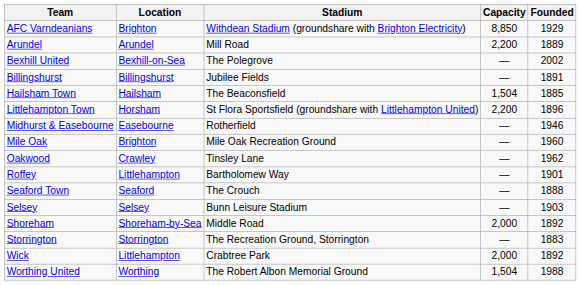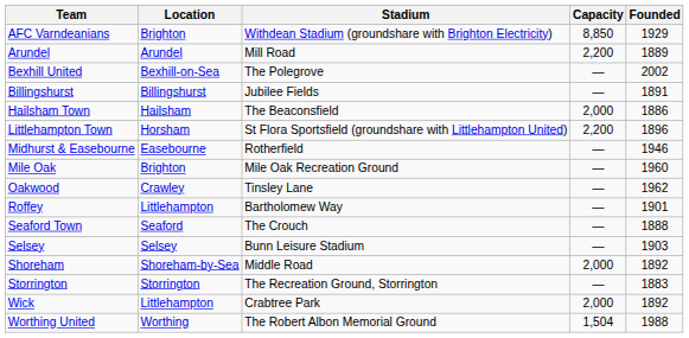 <table class="wikitable sortable">
 <tr>
 <th>Team</th>
 <th>Location</th>
 <th>Stadium</th>
 <th>Capacity</th>
 <th>Founded</th>
 </tr>
 <tr>
 <td><a href='#'>AFC Varndeanians</a></td>
 <td><a href='#'>Brighton</a> </td>
 <td><a href='#'>Withdean Stadium</a> (groundshare with <a href='#'>Brighton Electricity</a>)</td>
 <td align="center">8,850</td>
 <td align="center">1929</td>
 </tr>
 <tr>
 <td><a href='#'>Arundel</a></td>
 <td><a href='#'>Arundel</a></td>
 <td>Mill Road</td>
 <td align="center">2,200</td>
 <td align="center">1889</td>
 </tr>
 <tr>
 <td><a href='#'>Bexhill United</a></td>
 <td><a href='#'>Bexhill-on-Sea</a></td>
 <td>The Polegrove</td>
 <td align="center">—</td>
 <td align="center">2002</td>
 </tr>
 <tr>
 <td><a href='#'>Billingshurst</a></td>
 <td><a href='#'>Billingshurst</a></td>
 <td>Jubilee Fields</td>
 <td align="center">—</td>
 <td align="center">1891</td>
 </tr>
 <tr>
 <td><a href='#'>Hailsham Town</a></td>
 <td><a href='#'>Hailsham</a></td>
 <td>The Beaconsfield</td>
-<td align="center">1,504</td>
-<td align="center">1885</td>
+<td align="center">2,000</td>
+<td align="center">1886</td>
 </tr>
 <tr>
 <td><a href='#'>Littlehampton Town</a></td>
 <td><a href='#'>Horsham</a> </td>
 <td>St Flora Sportsfield (groundshare with <a href='#'>Littlehampton United</a>)</td>
 <td align="center">2,200</td>
 <td align="center">1896</td>
 </tr>
 <tr>
 <td><a href='#'>Midhurst & Easebourne</a></td>
 <td><a href='#'>Easebourne</a></td>
 <td>Rotherfield</td>
 <td align="center">—</td>
 <td align="center">1946</td>
 </tr>
 <tr>
 <td><a href='#'>Mile Oak</a></td>
 <td><a href='#'>Brighton</a> </td>
 <td>Mile Oak Recreation Ground</td>
 <td align="center">—</td>
 <td align="center">1960</td>
 </tr>
 <tr>
 <td><a href='#'>Oakwood</a></td>
 <td><a href='#'>Crawley</a> </td>
 <td>Tinsley Lane</td>
 <td align="center">—</td>
 <td align="center">1962</td>
 </tr>
 <tr>
 <td><a href='#'>Roffey</a></td>
 <td><a href='#'>Littlehampton</a></td>
 <td>Bartholomew Way</td>
 <td align="center">—</td>
 <td align="center">1901</td>
 </tr>
 <tr>
 <td><a href='#'>Seaford Town</a></td>
 <td><a href='#'>Seaford</a></td>
 <td>The Crouch</td>
 <td align="center">—</td>
 <td align="center">1888</td>
 </tr>
 <tr>
 <td><a href='#'>Selsey</a></td>
 <td><a href='#'>Selsey</a></td>
 <td>Bunn Leisure Stadium</td>
 <td align="center">—</td>
 <td align="center">1903</td>
 </tr>
 <tr>
 <td><a href='#'>Shoreham</a></td>
 <td><a href='#'>Shoreham-by-Sea</a></td>
 <td>Middle Road</td>
 <td align="center">2,000</td>
 <td align="center">1892</td>
 </tr>
 <tr>
 <td><a href='#'>Storrington</a></td>
 <td><a href='#'>Storrington</a></td>
 <td>The Recreation Ground, Storrington</td>
 <td align="center">—</td>
 <td align="center">1883</td>
 </tr>
 <tr>
 <td><a href='#'>Wick</a></td>
 <td><a href='#'>Littlehampton</a> </td>
 <td>Crabtree Park</td>
 <td align="center">2,000</td>
 <td align="center">1892</td>
 </tr>
 <tr>
 <td><a href='#'>Worthing United</a></td>
 <td><a href='#'>Worthing</a> </td>
 <td>The Robert Albon Memorial Ground</td>
 <td align="center">1,504</td>
 <td align="center">1988</td>
 </tr>
 </table>
